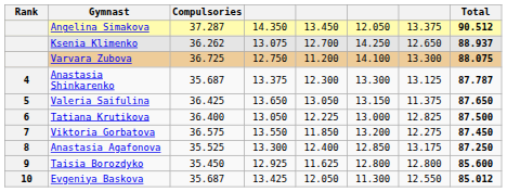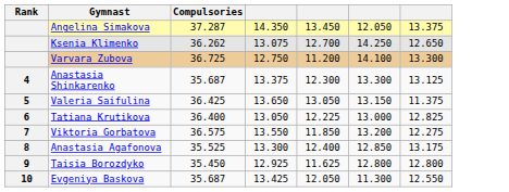 <table class="wikitable sortable" style="text-align:center; font-size:95%">
 <tr>
 <th scope="col" style="width:50px;">Rank</th>
 <th scope="col" style="width:150px;">Gymnast</th>
 <th scope="col" style="width:60px;">Compulsories</th>
 <th scope="col" style="width:60px;"></th>
 <th scope="col" style="width:60px;"></th>
 <th scope="col" style="width:60px;"></th>
 <th scope="col" style="width:60px;"></th>
-<th scope="col" style="width:60px;">Total</th>
 </tr>
 <tr style="background:#fffcaf;">
 <th scope=row style="text-align:center"></th>
 <td align=left><a href='#'>Angelina Simakova</a></td>
 <td>37.287</td>
 <td>14.350</td>
 <td>13.450</td>
 <td>12.050</td>
 <td>13.375</td>
-<td><strong>90.512</strong></td>
 </tr>
 <tr style="background:#e5e5e5;">
 <th scope=row style="text-align:center"></th>
 <td align=left><a href='#'>Ksenia Klimenko</a></td>
 <td>36.262</td>
 <td>13.075</td>
 <td>12.700</td>
 <td>14.250</td>
 <td>12.650</td>
-<td><strong>88.937</strong></td>
 </tr>
 <tr style="background:#ec9;">
 <th scope=row style="text-align:center"></th>
 <td align=left><a href='#'>Varvara Zubova</a></td>
 <td>36.725</td>
 <td>12.750</td>
 <td>11.200</td>
 <td>14.100</td>
 <td>13.300</td>
-<td><strong>88.075</strong></td>
 </tr>
 <tr>
 <th scope=row style="text-align:center">4</th>
 <td align=left><a href='#'>Anastasia Shinkarenko</a></td>
 <td>35.687</td>
 <td>13.375</td>
 <td>12.300</td>
 <td>13.300</td>
 <td>13.125</td>
-<td><strong>87.787</strong></td>
 </tr>
 <tr>
 <th scope=row style="text-align:center">5</th>
 <td align=left><a href='#'>Valeria Saifulina</a></td>
 <td>36.425</td>
 <td>13.650</td>
 <td>13.050</td>
 <td>13.150</td>
 <td>11.375</td>
-<td><strong>87.650</strong></td>
 </tr>
 <tr>
 <th scope=row style="text-align:center">6</th>
 <td align=left><a href='#'>Tatiana Krutikova</a></td>
 <td>36.400</td>
 <td>13.050</td>
 <td>12.225</td>
 <td>13.000</td>
 <td>12.825</td>
-<td><strong>87.500</strong></td>
 </tr>
 <tr>
 <th scope=row style="text-align:center">7</th>
 <td align=left><a href='#'>Viktoria Gorbatova</a></td>
 <td>36.575</td>
 <td>13.550</td>
 <td>11.850</td>
 <td>13.200</td>
 <td>12.275</td>
-<td><strong>87.450</strong></td>
 </tr>
 <tr>
 <th scope=row style="text-align:center">8</th>
 <td align=left><a href='#'>Anastasia Agafonova</a></td>
 <td>35.525</td>
 <td>13.300</td>
 <td>12.400</td>
 <td>12.850</td>
 <td>13.175</td>
-<td><strong>87.250</strong></td>
 </tr>
 <tr>
 <th scope=row style="text-align:center">9</th>
 <td align=left><a href='#'>Taisia Borozdyko</a></td>
 <td>35.450</td>
 <td>12.925</td>
 <td>11.625</td>
 <td>12.800</td>
 <td>12.800</td>
-<td><strong>85.600</strong></td>
 </tr>
 <tr>
 <th scope=row style="text-align:center">10</th>
 <td align=left><a href='#'>Evgeniya Baskova</a></td>
 <td>35.687</td>
 <td>13.425</td>
 <td>12.050</td>
 <td>11.300</td>
 <td>12.550</td>
-<td><strong>85.012</strong></td>
 </tr>
 </table>
